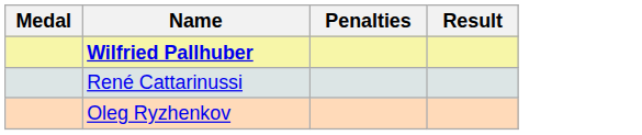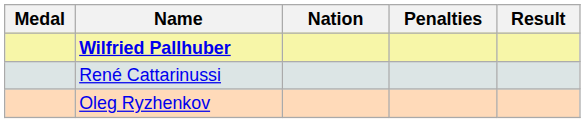 <table class=wikitable style="border:1px solid #AAAAAA;font-size:90%">
 <tr bgcolor="#E4E4E4">
 <th style="border-bottom:1px solid #AAAAAA" width=50>Medal</th>
 <th style="border-bottom:1px solid #AAAAAA" width=160>Name</th>
+<th style="border-bottom:1px solid #AAAAAA" width=80>Nation</th>
 <th style="border-bottom:1px solid #AAAAAA" width=80>Penalties</th>
 <th style="border-bottom:1px solid #AAAAAA" width=60>Result</th>
 </tr>
 <tr bgcolor="#F7F6A8">
 <td align="center"></td>
 <td><strong><a href='#'>Wilfried Pallhuber</a></strong></td>
+<td align="center"></td>
 <td 0,0></td>
 <td 0></td>
 </tr>
 <tr bgcolor="#DCE5E5">
 <td align="center"></td>
 <td><a href='#'>René Cattarinussi</a></td>
+<td align="center"></td>
 <td 1></td>
 <td 16,8></td>
 </tr>
 <tr bgcolor="#FFDAB9">
 <td align="center"></td>
 <td><a href='#'>Oleg Ryzhenkov</a></td>
+<td align="center"></td>
 <td 2></td>
 <td 18,3></td>
 </tr>
 </table>
